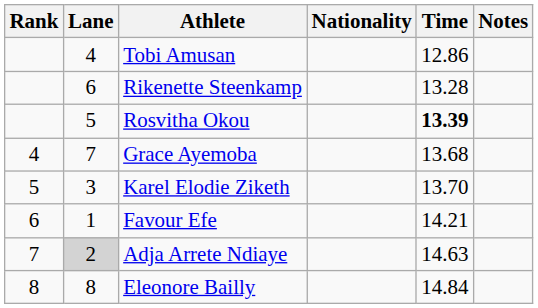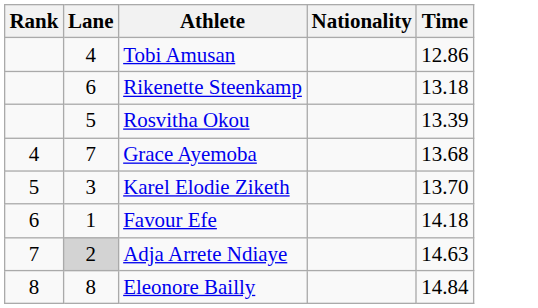 <table class="wikitable sortable" style="text-align:center">
 <tr>
 <th>Rank</th>
 <th>Lane</th>
 <th>Athlete</th>
 <th>Nationality</th>
 <th>Time</th>
-<th>Notes</th>
 </tr>
 <tr>
 <td></td>
 <td>4</td>
 <td align="left"><a href='#'>Tobi Amusan</a></td>
 <td align="left"></td>
 <td>12.86</td>
-<td></td>
 </tr>
 <tr>
 <td></td>
 <td>6</td>
 <td align="left"><a href='#'>Rikenette Steenkamp</a></td>
 <td align=left></td>
-<td>13.28</td>
-<td></td>
+<td>13.18</td>
 </tr>
 <tr>
 <td></td>
 <td>5</td>
 <td align="left"><a href='#'>Rosvitha Okou</a></td>
 <td align=left></td>
-<td><strong>13.39</strong></td>
-<td></td>
+<td>13.39</td>
 </tr>
 <tr>
 <td>4</td>
 <td>7</td>
 <td align="left"><a href='#'>Grace Ayemoba</a></td>
 <td align=left></td>
 <td>13.68</td>
-<td></td>
 </tr>
 <tr>
 <td>5</td>
 <td>3</td>
 <td align="left"><a href='#'>Karel Elodie Ziketh</a></td>
 <td align=left></td>
 <td>13.70</td>
-<td></td>
 </tr>
 <tr>
 <td>6</td>
 <td>1</td>
 <td align="left"><a href='#'>Favour Efe</a></td>
 <td align=left></td>
-<td>14.21</td>
-<td></td>
+<td>14.18</td>
 </tr>
 <tr>
 <td>7</td>
 <td style="background: lightgrey;">2</td>
 <td align="left"><a href='#'>Adja Arrete Ndiaye</a></td>
 <td align=left></td>
 <td>14.63</td>
-<td></td>
 </tr>
 <tr>
 <td>8</td>
 <td>8</td>
 <td align="left"><a href='#'>Eleonore Bailly</a></td>
 <td align=left></td>
 <td>14.84</td>
-<td></td>
 </tr>
 </table>
